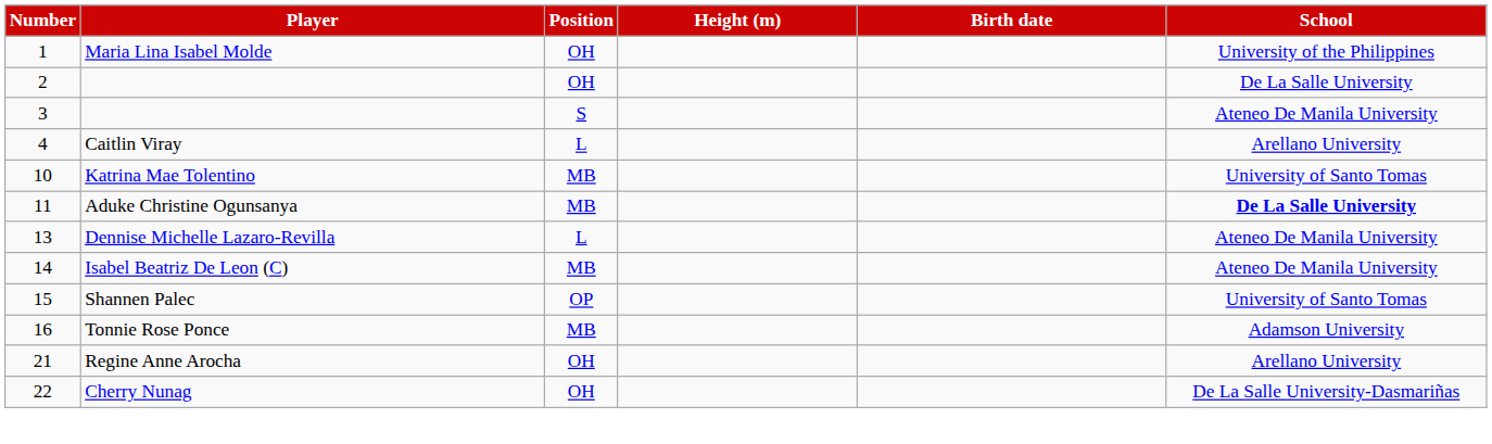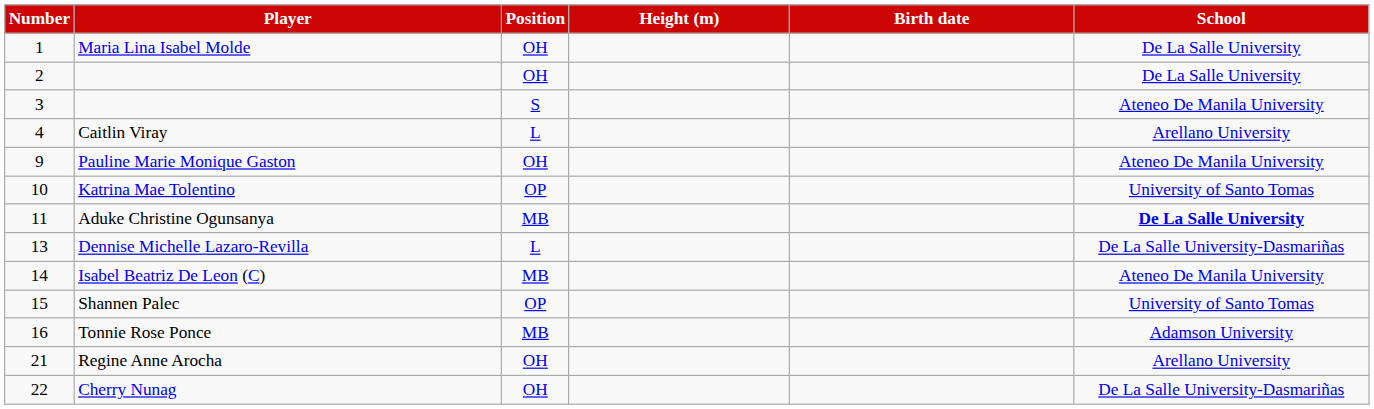 <table class="wikitable sortable" style="text-align: center; width: 90%; font-size: 90%;">
 <tr>
 <th style="width: 3em; background: #CC0404; color: white;">Number</th>
 <th style="width: 30em; background: #CC0404; color: white;">Player</th>
 <th style="width: 3em; background: #CC0404; color: white;">Position</th>
 <th style="width: 15em; background: #CC0404; color: white;">Height (m)</th>
 <th style="width: 20em; background: #CC0404; color: white;">Birth date</th>
 <th style="width: 20em; background: #CC0404; color: white;">School</th>
 </tr>
 <tr>
 <td>1</td>
 <td style="text-align: left;"> <a href='#'>Maria Lina Isabel Molde</a></td>
 <td><a href='#'>OH</a></td>
 <td></td>
 <td style="text-align: left;"></td>
-<td><a href='#'>University of the Philippines</a></td>
+<td><a href='#'>De La Salle University</a></td>
 </tr>
 <tr>
 <td>2</td>
 <td style="text-align: left;"> </td>
 <td><a href='#'>OH</a></td>
 <td></td>
 <td style="text-align: left;"></td>
 <td><a href='#'>De La Salle University</a></td>
 </tr>
 <tr>
 <td>3</td>
 <td style="text-align: left;"> </td>
 <td><a href='#'>S</a></td>
 <td></td>
 <td style="text-align: left;"></td>
 <td><a href='#'>Ateneo De Manila University</a></td>
 </tr>
 <tr>
 <td>4</td>
 <td style="text-align: left;"> Caitlin Viray</td>
 <td><a href='#'>L</a></td>
 <td></td>
 <td style="text-align: left;"></td>
 <td><a href='#'>Arellano University</a></td>
 </tr>
 <tr>
+<td>9</td>
+<td style="text-align: left;"> <a href='#'>Pauline Marie Monique Gaston</a></td>
+<td><a href='#'>OH</a></td>
+<td></td>
+<td style="text-align: left;"></td>
+<td><a href='#'>Ateneo De Manila University</a></td>
+</tr>
+<tr>
 <td>10</td>
 <td style="text-align: left;"> <a href='#'>Katrina Mae Tolentino</a></td>
-<td><a href='#'>MB</a></td>
+<td><a href='#'>OP</a></td>
 <td></td>
 <td style="text-align: left;"></td>
 <td><a href='#'>University of Santo Tomas</a><br></td>
 </tr>
 <tr>
 <td>11</td>
 <td style="text-align: left;"> Aduke Christine Ogunsanya</td>
 <td><a href='#'>MB</a></td>
 <td></td>
 <td style="text-align: left;"></td>
 <td><strong><a href='#'>De La Salle University</a></strong></td>
 </tr>
 <tr>
 <td>13</td>
 <td style="text-align: left;"> <a href='#'>Dennise Michelle Lazaro-Revilla</a></td>
 <td><a href='#'>L</a></td>
 <td></td>
 <td style="text-align: left;"></td>
-<td><a href='#'>Ateneo De Manila University</a></td>
+<td><a href='#'>De La Salle University-Dasmariñas</a></td>
 </tr>
 <tr>
 <td>14</td>
 <td style="text-align: left;"> <a href='#'>Isabel Beatriz De Leon</a> (<a href='#'>C</a>)</td>
 <td><a href='#'>MB</a></td>
 <td></td>
 <td style="text-align: left;"></td>
 <td><a href='#'>Ateneo De Manila University</a></td>
 </tr>
 <tr>
 <td>15</td>
 <td style="text-align: left;"> Shannen Palec</td>
 <td><a href='#'>OP</a></td>
 <td></td>
 <td style="text-align: left;"></td>
 <td><a href='#'>University of Santo Tomas</a></td>
 </tr>
 <tr>
 <td>16</td>
 <td style="text-align: left;"> Tonnie Rose Ponce</td>
 <td><a href='#'>MB</a></td>
 <td></td>
 <td style="text-align: left;"></td>
 <td><a href='#'>Adamson University</a></td>
 </tr>
 <tr>
 <td>21</td>
 <td style="text-align: left;"> Regine Anne Arocha</td>
 <td><a href='#'>OH</a></td>
 <td></td>
 <td style="text-align: left;"></td>
 <td><a href='#'>Arellano University</a></td>
 </tr>
 <tr>
 <td>22</td>
 <td style="text-align: left;"> <a href='#'>Cherry Nunag</a></td>
 <td><a href='#'>OH</a></td>
 <td></td>
 <td style="text-align: left;"></td>
 <td><a href='#'>De La Salle University-Dasmariñas</a></td>
 </tr>
 </table>
